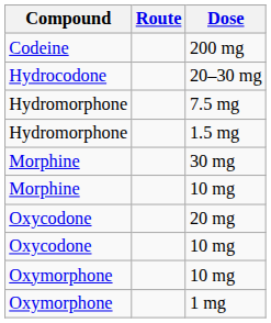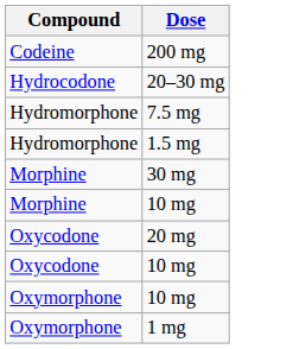 <table class="wikitable floatright">
 <tr>
 <th>Compound</th>
-<th><a href='#'>Route</a></th>
 <th><a href='#'>Dose</a></th>
 </tr>
 <tr>
 <td><a href='#'>Codeine</a></td>
-<td></td>
 <td>200 mg</td>
 </tr>
 <tr>
 <td><a href='#'>Hydrocodone</a></td>
-<td></td>
 <td>20–30 mg</td>
 </tr>
 <tr>
 <td>Hydromorphone</td>
-<td></td>
 <td>7.5 mg</td>
 </tr>
 <tr>
 <td>Hydromorphone</td>
-<td></td>
 <td>1.5 mg</td>
 </tr>
 <tr>
 <td><a href='#'>Morphine</a></td>
-<td></td>
 <td>30 mg</td>
 </tr>
 <tr>
 <td><a href='#'>Morphine</a></td>
-<td></td>
 <td>10 mg</td>
 </tr>
 <tr>
 <td><a href='#'>Oxycodone</a></td>
-<td></td>
 <td>20 mg</td>
 </tr>
 <tr>
 <td><a href='#'>Oxycodone</a></td>
-<td></td>
 <td>10 mg</td>
 </tr>
 <tr>
 <td><a href='#'>Oxymorphone</a></td>
-<td></td>
 <td>10 mg</td>
 </tr>
 <tr>
 <td><a href='#'>Oxymorphone</a></td>
-<td></td>
 <td>1 mg</td>
 </tr>
 </table>
